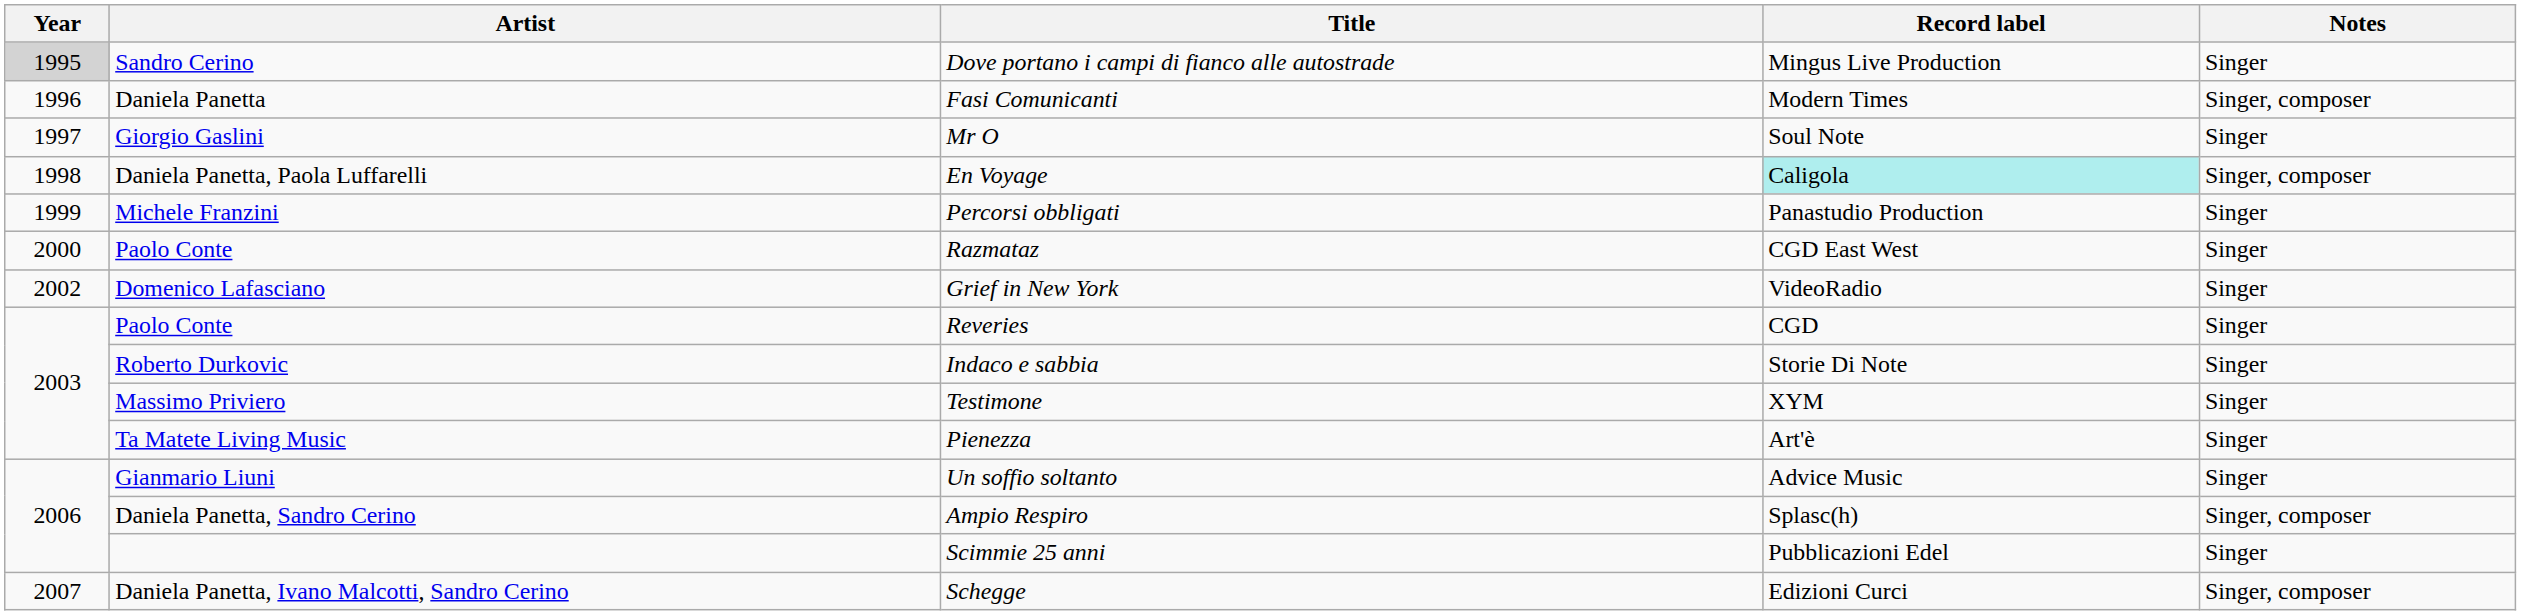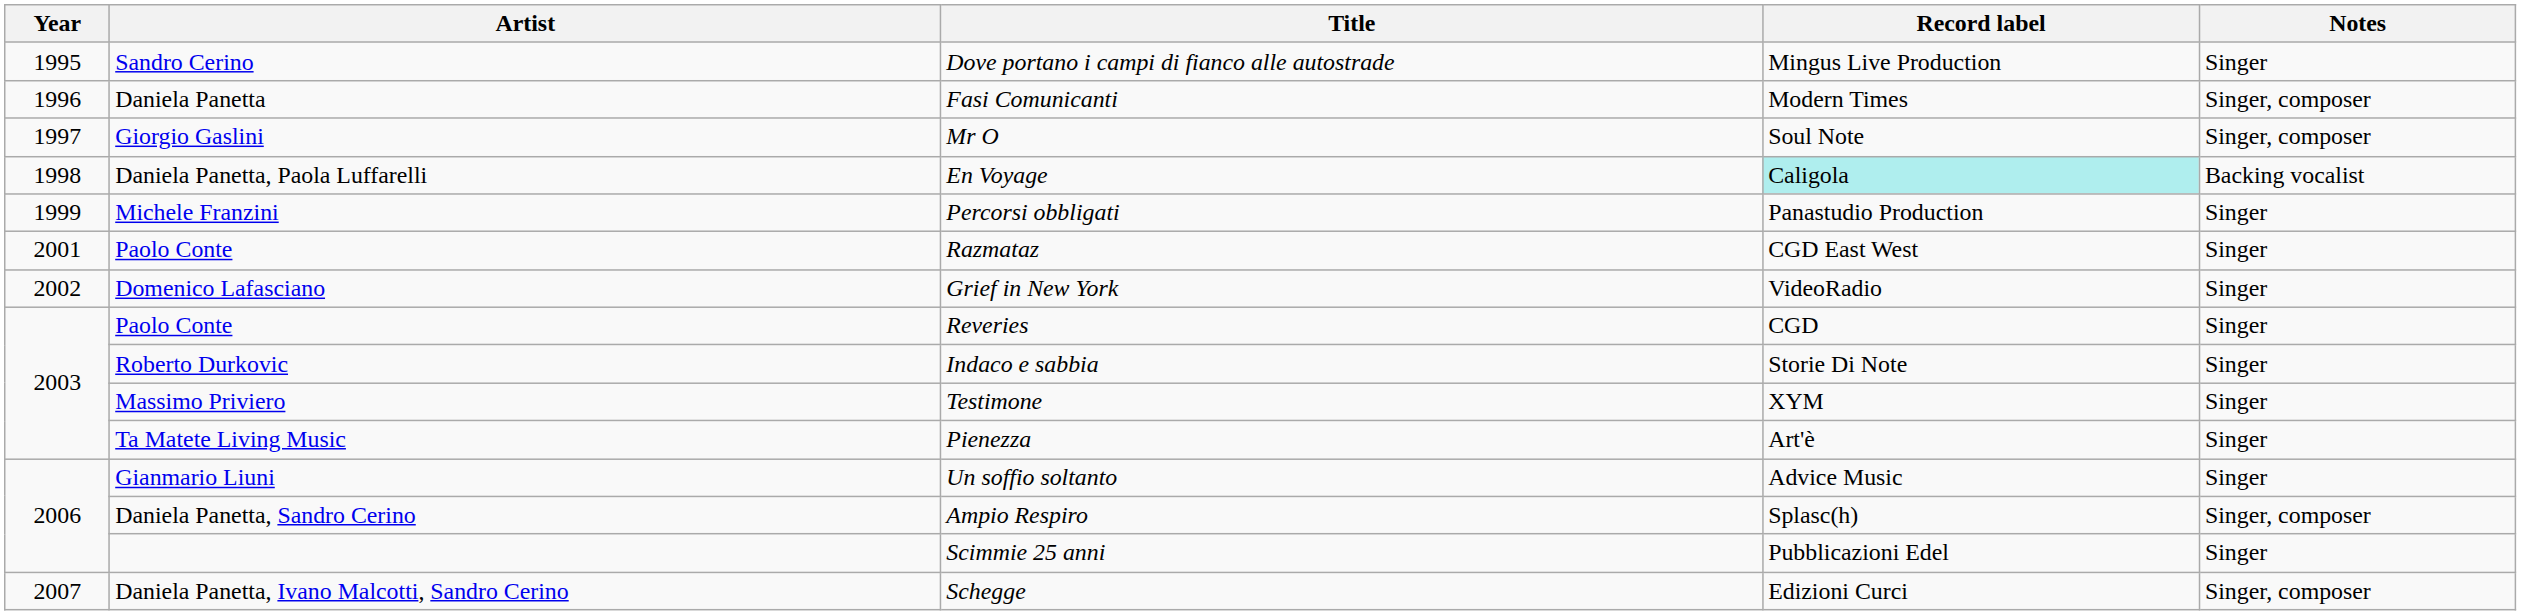 <table class="wikitable" style="width:85%;">
 <tr>
 <th>Year</th>
 <th>Artist</th>
 <th>Title</th>
 <th>Record label</th>
 <th>Notes</th>
 </tr>
 <tr>
-<td style="background: lightgrey; text-align:center;">1995</td>
+<td style="text-align:center;">1995</td>
 <td><a href='#'>Sandro Cerino</a></td>
 <td><em>Dove portano i campi di fianco alle autostrade</em></td>
 <td>Mingus Live Production</td>
 <td>Singer</td>
 </tr>
 <tr>
 <td style="text-align:center;">1996</td>
 <td>Daniela Panetta</td>
 <td><em>Fasi Comunicanti</em></td>
 <td>Modern Times</td>
 <td>Singer, composer</td>
 </tr>
 <tr>
 <td style="text-align:center;">1997</td>
 <td><a href='#'>Giorgio Gaslini</a></td>
 <td><em>Mr O</em></td>
 <td>Soul Note</td>
-<td>Singer</td>
+<td>Singer, composer</td>
 </tr>
 <tr>
 <td style="text-align:center;">1998</td>
 <td>Daniela Panetta, Paola Luffarelli</td>
 <td><em>En Voyage</em></td>
 <td style="background: paleturquoise;">Caligola</td>
-<td>Singer, composer</td>
+<td>Backing vocalist</td>
 </tr>
 <tr>
 <td style="text-align:center;">1999</td>
 <td><a href='#'>Michele Franzini</a></td>
 <td><em>Percorsi obbligati</em></td>
 <td>Panastudio Production</td>
 <td>Singer</td>
 </tr>
 <tr>
-<td style="text-align:center;">2000</td>
+<td style="text-align:center;">2001</td>
 <td><a href='#'>Paolo Conte</a></td>
 <td><em>Razmataz</em></td>
 <td>CGD East West</td>
 <td>Singer</td>
 </tr>
 <tr>
 <td style="text-align:center;">2002</td>
 <td><a href='#'>Domenico Lafasciano</a></td>
 <td><em>Grief in New York</em></td>
 <td>VideoRadio</td>
 <td>Singer</td>
 </tr>
 <tr>
 <td rowspan="4" style="text-align:center;">2003</td>
 <td><a href='#'>Paolo Conte</a></td>
 <td><em>Reveries</em></td>
 <td>CGD</td>
 <td>Singer</td>
 </tr>
 <tr>
 <td><a href='#'>Roberto Durkovic</a></td>
 <td><em>Indaco e sabbia</em></td>
 <td>Storie Di Note</td>
 <td>Singer</td>
 </tr>
 <tr>
 <td><a href='#'>Massimo Priviero</a></td>
 <td><em>Testimone</em></td>
 <td>XYM</td>
 <td>Singer</td>
 </tr>
 <tr>
 <td><a href='#'>Ta Matete Living Music</a></td>
 <td><em>Pienezza</em></td>
 <td>Art'è</td>
 <td>Singer</td>
 </tr>
 <tr>
 <td rowspan="3" style="text-align:center;">2006</td>
 <td><a href='#'>Gianmario Liuni</a></td>
 <td><em>Un soffio soltanto</em></td>
 <td>Advice Music</td>
 <td>Singer</td>
 </tr>
 <tr>
 <td>Daniela Panetta, <a href='#'>Sandro Cerino</a></td>
 <td><em>Ampio Respiro</em></td>
 <td>Splasc(h)</td>
 <td>Singer, composer</td>
 </tr>
 <tr>
 <td></td>
 <td><em>Scimmie 25 anni</em></td>
 <td>Pubblicazioni Edel</td>
 <td>Singer</td>
 </tr>
 <tr>
 <td style="text-align:center;">2007</td>
 <td>Daniela Panetta, <a href='#'>Ivano Malcotti</a>, <a href='#'>Sandro Cerino</a></td>
 <td><em>Schegge</em></td>
 <td>Edizioni Curci</td>
 <td>Singer, composer</td>
 </tr>
 </table>
